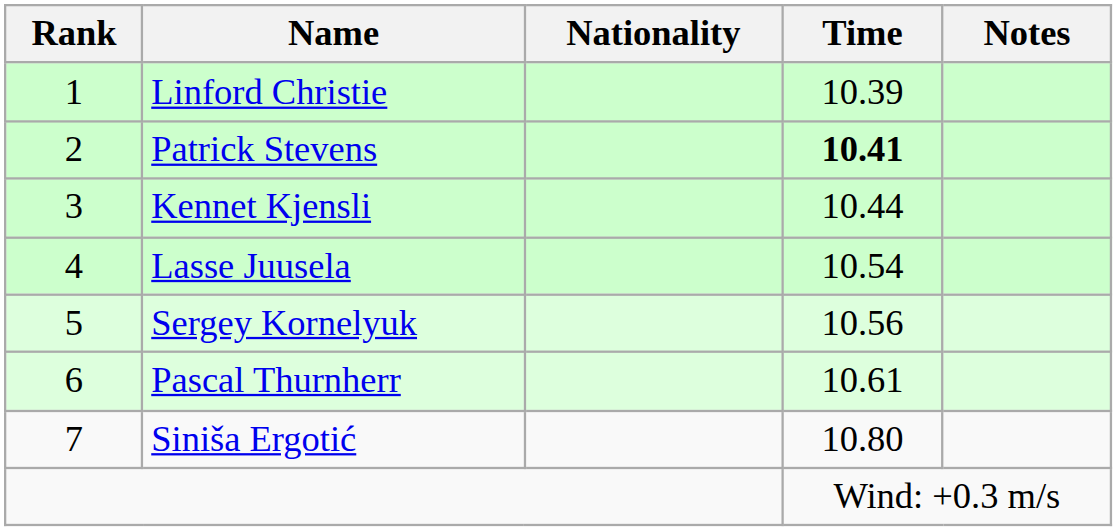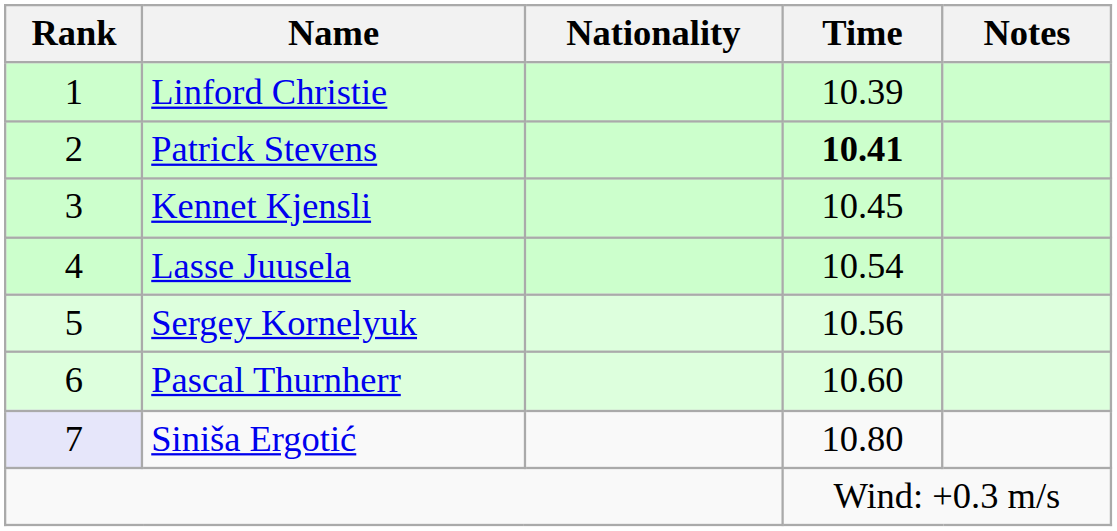 <table class="wikitable sortable" style="text-align:center;width: 55%">
 <tr>
 <th>Rank</th>
 <th>Name</th>
 <th>Nationality</th>
 <th>Time</th>
 <th>Notes</th>
 </tr>
 <tr bgcolor=ccffcc>
 <td>1</td>
 <td align=left><a href='#'>Linford Christie</a></td>
 <td align=left></td>
 <td>10.39</td>
 <td></td>
 </tr>
 <tr bgcolor=ccffcc>
 <td>2</td>
 <td align=left><a href='#'>Patrick Stevens</a></td>
 <td align=left></td>
 <td><strong>10.41</strong></td>
 <td></td>
 </tr>
 <tr bgcolor=ccffcc>
 <td>3</td>
 <td align=left><a href='#'>Kennet Kjensli</a></td>
 <td align=left></td>
-<td>10.44</td>
+<td>10.45</td>
 <td></td>
 </tr>
 <tr bgcolor=ccffcc>
 <td>4</td>
 <td align=left><a href='#'>Lasse Juusela</a></td>
 <td align=left></td>
 <td>10.54</td>
 <td></td>
 </tr>
 <tr bgcolor=ddffdd>
 <td>5</td>
 <td align=left><a href='#'>Sergey Kornelyuk</a></td>
 <td align=left></td>
 <td>10.56</td>
 <td></td>
 </tr>
 <tr bgcolor=ddffdd>
 <td>6</td>
 <td align=left><a href='#'>Pascal Thurnherr</a></td>
 <td align=left></td>
-<td>10.61</td>
+<td>10.60</td>
 <td></td>
 </tr>
 <tr>
-<td>7</td>
+<td style="background: lavender;">7</td>
 <td align=left><a href='#'>Siniša Ergotić</a></td>
 <td align=left></td>
 <td>10.80</td>
 <td></td>
 </tr>
 <tr>
 <td colspan="3"></td>
 <td colspan="2">Wind: +0.3 m/s</td>
 </tr>
 </table>
